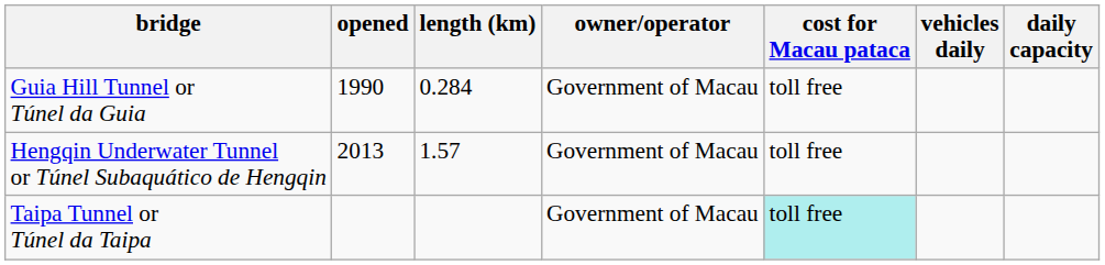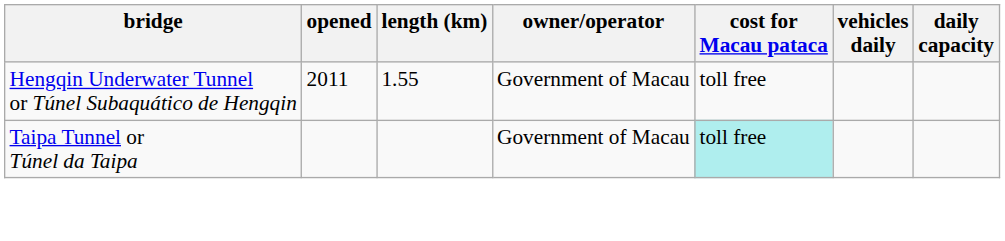 <table class="wikitable">
 <tr valign=top>
 <th>bridge</th>
 <th>opened</th>
 <th>length (km)</th>
 <th>owner/operator</th>
 <th>cost for<br><a href='#'>Macau pataca</a></th>
 <th>vehicles<br>daily</th>
 <th>daily<br>capacity</th>
 </tr>
 <tr valign=top>
-<td><a href='#'>Guia Hill Tunnel</a> or<br><em>Túnel da Guia</em></td>
-<td>1990</td>
-<td>0.284</td>
-<td>Government of Macau</td>
-<td>toll free</td>
-<td></td>
-<td></td>
-</tr>
-<tr valign=top>
 <td><a href='#'>Hengqin Underwater Tunnel</a><br>or <em>Túnel Subaquático de Hengqin</em></td>
-<td>2013</td>
-<td>1.57</td>
+<td>2011</td>
+<td>1.55</td>
 <td>Government of Macau</td>
 <td>toll free</td>
 <td></td>
 <td></td>
 </tr>
 <tr valign=top>
 <td><a href='#'>Taipa Tunnel</a> or<br><em>Túnel da Taipa</em></td>
 <td></td>
 <td></td>
 <td>Government of Macau</td>
 <td style="background: paleturquoise;">toll free</td>
 <td></td>
 <td></td>
 </tr>
 </table>
